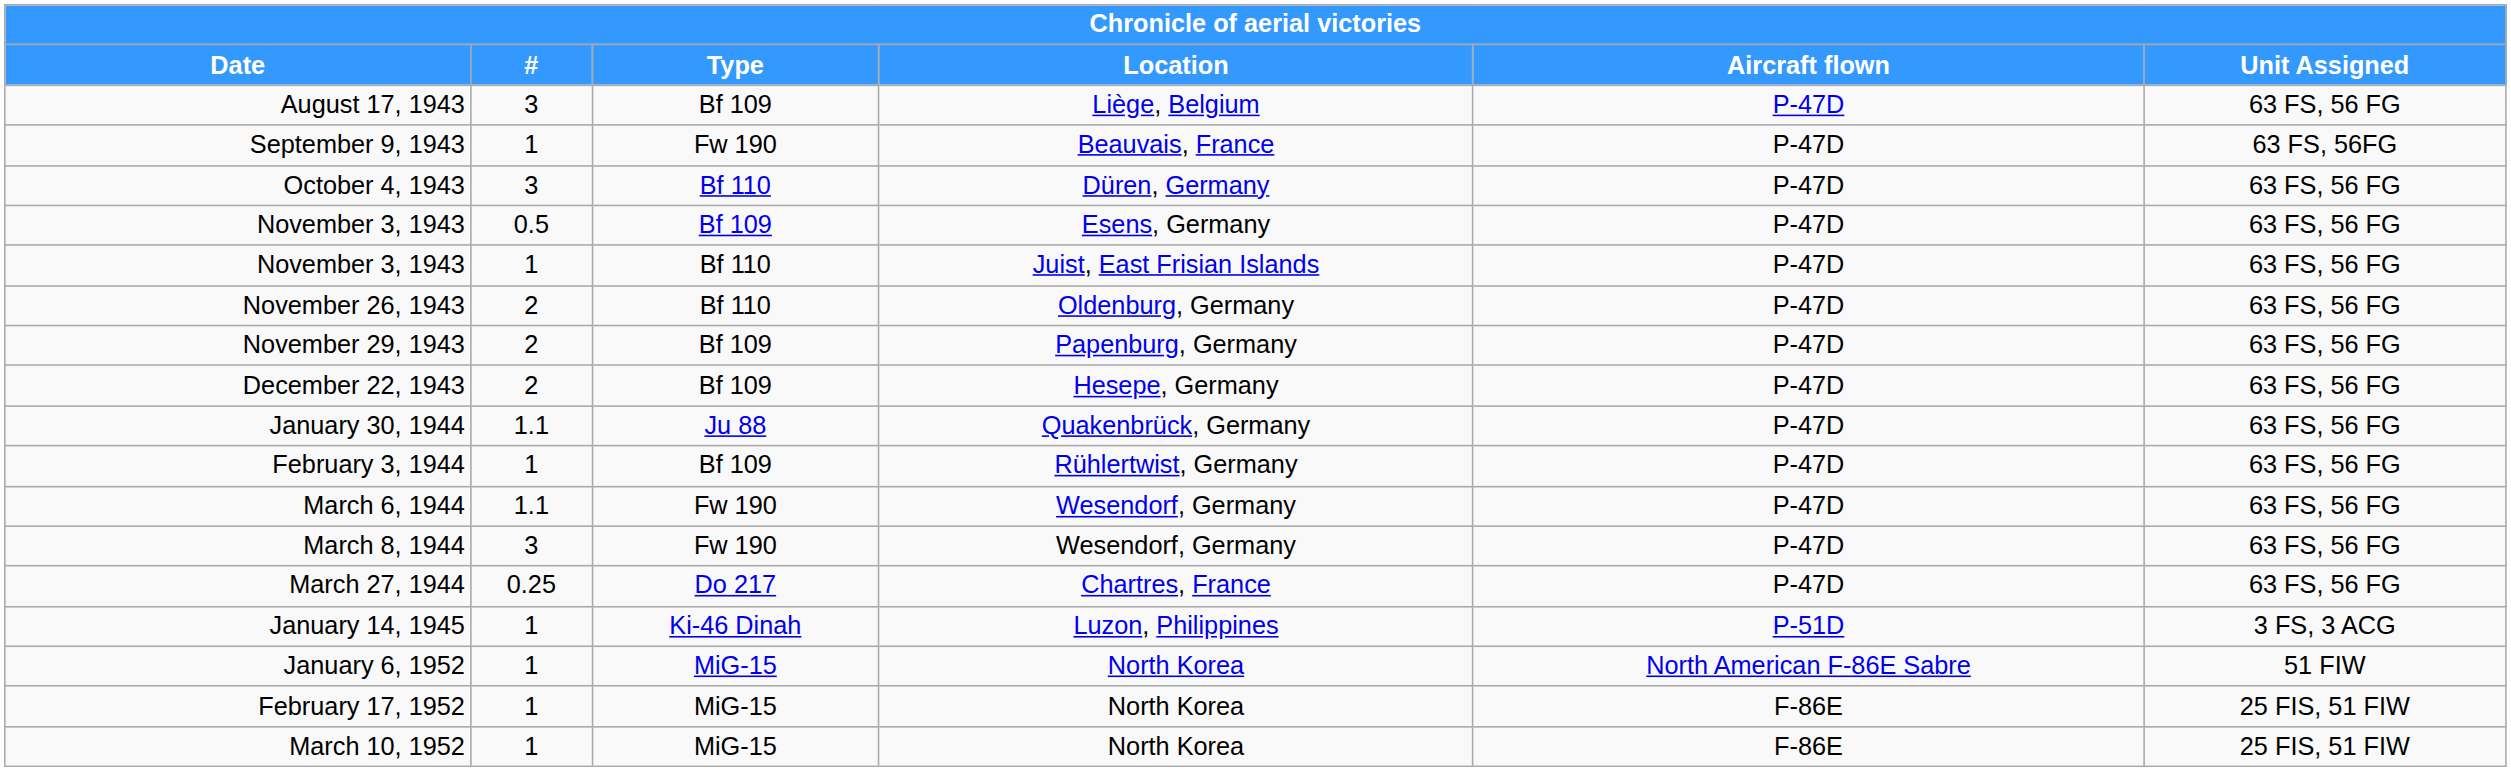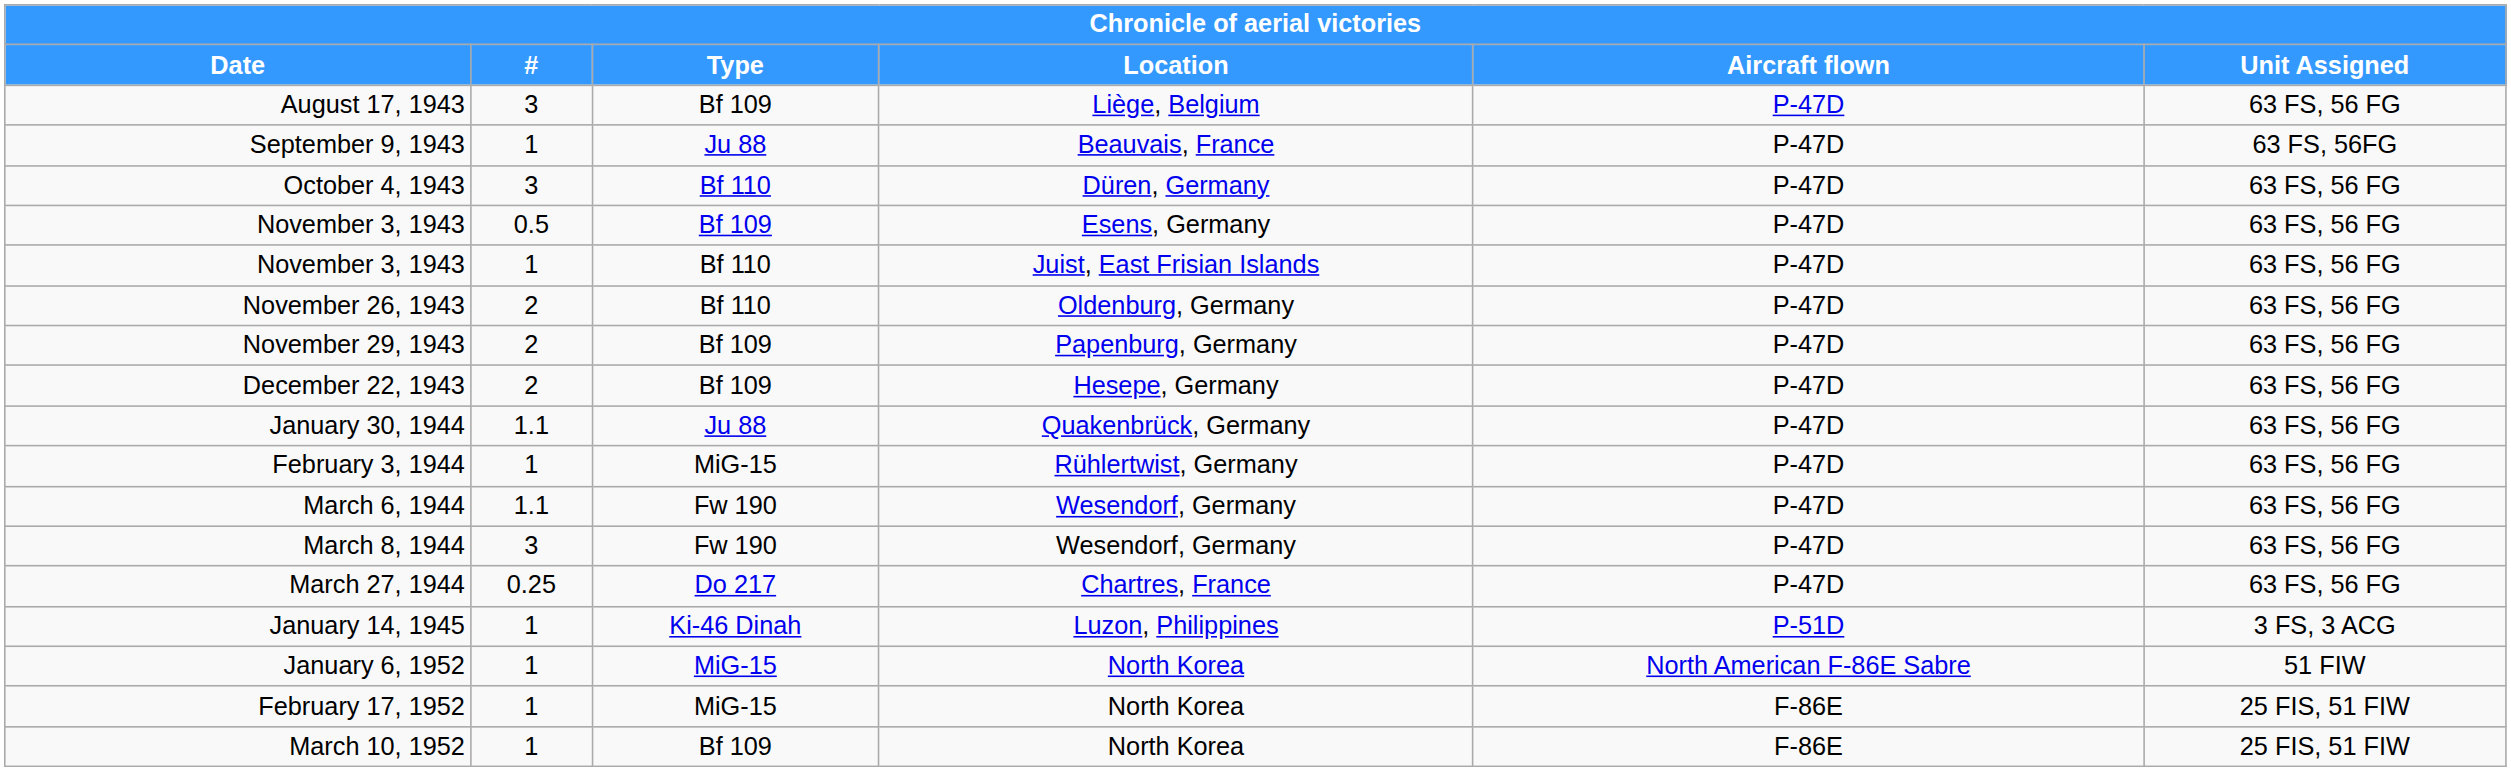 <table class="wikitable plainrowheaders collapsible collapsed" style="margin-left: auto; margin-right: auto; border: none; text-align:right; width: 100%;">
 <tr style="color:white;">
 <th colspan="6" style="background-color: #3399ff">Chronicle of aerial victories</th>
 </tr>
 <tr style="color:white;">
 <th style="background-color: #3399ff">Date</th>
 <th style="background-color: #3399ff">#</th>
 <th style="background-color: #3399ff">Type</th>
 <th style="background-color: #3399ff">Location</th>
 <th style="background-color: #3399ff">Aircraft flown</th>
 <th style="background-color: #3399ff">Unit Assigned</th>
 </tr>
 <tr>
 <td>August 17, 1943</td>
 <td align=center>3</td>
 <td align=center>Bf 109</td>
 <td align=center><a href='#'>Liège</a>, <a href='#'>Belgium</a></td>
 <td align=center><a href='#'>P-47D</a></td>
 <td align=center>63 FS, 56 FG</td>
 </tr>
 <tr>
 <td>September 9, 1943</td>
 <td align=center>1</td>
-<td align=center>Fw 190</td>
+<td align=center><a href='#'>Ju 88</a></td>
 <td align=center><a href='#'>Beauvais</a>, <a href='#'>France</a></td>
 <td align=center>P-47D</td>
 <td align=center>63 FS, 56FG</td>
 </tr>
 <tr>
 <td>October 4, 1943</td>
 <td align=center>3</td>
 <td align=center><a href='#'>Bf 110</a></td>
 <td align=center><a href='#'>Düren</a>, <a href='#'>Germany</a></td>
 <td align=center>P-47D</td>
 <td align=center>63 FS, 56 FG</td>
 </tr>
 <tr>
 <td>November 3, 1943</td>
 <td align=center>0.5</td>
 <td align=center><a href='#'>Bf 109</a></td>
 <td align=center><a href='#'>Esens</a>, Germany</td>
 <td align=center>P-47D</td>
 <td align=center>63 FS, 56 FG</td>
 </tr>
 <tr>
 <td>November 3, 1943</td>
 <td align=center>1</td>
 <td align=center>Bf 110</td>
 <td align=center><a href='#'>Juist</a>, <a href='#'>East Frisian Islands</a></td>
 <td align=center>P-47D</td>
 <td align=center>63 FS, 56 FG</td>
 </tr>
 <tr>
 <td>November 26, 1943</td>
 <td align=center>2</td>
 <td align=center>Bf 110</td>
 <td align=center><a href='#'>Oldenburg</a>, Germany</td>
 <td align=center>P-47D</td>
 <td align=center>63 FS, 56 FG</td>
 </tr>
 <tr>
 <td>November 29, 1943</td>
 <td align=center>2</td>
 <td align=center>Bf 109</td>
 <td align=center><a href='#'>Papenburg</a>, Germany</td>
 <td align=center>P-47D</td>
 <td align=center>63 FS, 56 FG</td>
 </tr>
 <tr>
 <td>December 22, 1943</td>
 <td align=center>2</td>
 <td align=center>Bf 109</td>
 <td align=center><a href='#'>Hesepe</a>, Germany</td>
 <td align=center>P-47D</td>
 <td align=center>63 FS, 56 FG</td>
 </tr>
 <tr>
 <td>January 30, 1944</td>
 <td align=center>1.1</td>
 <td align=center><a href='#'>Ju 88</a></td>
 <td align=center><a href='#'>Quakenbrück</a>, Germany</td>
 <td align=center>P-47D</td>
 <td align=center>63 FS, 56 FG</td>
 </tr>
 <tr>
 <td>February 3, 1944</td>
 <td align=center>1</td>
-<td align=center>Bf 109</td>
+<td align=center>MiG-15</td>
 <td align=center><a href='#'>Rühlertwist</a>, Germany</td>
 <td align=center>P-47D</td>
 <td align=center>63 FS, 56 FG</td>
 </tr>
 <tr>
 <td>March 6, 1944</td>
 <td align=center>1.1</td>
 <td align=center>Fw 190</td>
 <td align=center><a href='#'>Wesendorf</a>, Germany</td>
 <td align=center>P-47D</td>
 <td align=center>63 FS, 56 FG</td>
 </tr>
 <tr>
 <td>March 8, 1944</td>
 <td align=center>3</td>
 <td align=center>Fw 190</td>
 <td align=center>Wesendorf, Germany</td>
 <td align=center>P-47D</td>
 <td align=center>63 FS, 56 FG</td>
 </tr>
 <tr>
 <td>March 27, 1944</td>
 <td align=center>0.25</td>
 <td align=center><a href='#'>Do 217</a></td>
 <td align=center><a href='#'>Chartres</a>, <a href='#'>France</a></td>
 <td align=center>P-47D</td>
 <td align=center>63 FS, 56 FG</td>
 </tr>
 <tr>
 <td>January 14, 1945</td>
 <td align=center>1</td>
 <td align=center><a href='#'>Ki-46 Dinah</a></td>
 <td align=center><a href='#'>Luzon</a>, <a href='#'>Philippines</a></td>
 <td align=center><a href='#'>P-51D</a></td>
 <td align=center>3 FS, 3 ACG</td>
 </tr>
 <tr>
 <td>January 6, 1952</td>
 <td align=center>1</td>
 <td align=center><a href='#'>MiG-15</a></td>
 <td align=center><a href='#'>North Korea</a></td>
 <td align=center><a href='#'>North American F-86E Sabre</a></td>
 <td align=center>51 FIW</td>
 </tr>
 <tr>
 <td>February 17, 1952</td>
 <td align=center>1</td>
 <td align=center>MiG-15</td>
 <td align=center>North Korea</td>
 <td align=center>F-86E</td>
 <td align=center>25 FIS, 51 FIW</td>
 </tr>
 <tr>
 <td>March 10, 1952</td>
 <td align=center>1</td>
-<td align=center>MiG-15</td>
+<td align=center>Bf 109</td>
 <td align=center>North Korea</td>
 <td align=center>F-86E</td>
 <td align=center>25 FIS, 51 FIW</td>
 </tr>
 <tr>
 </tr>
 </table>
